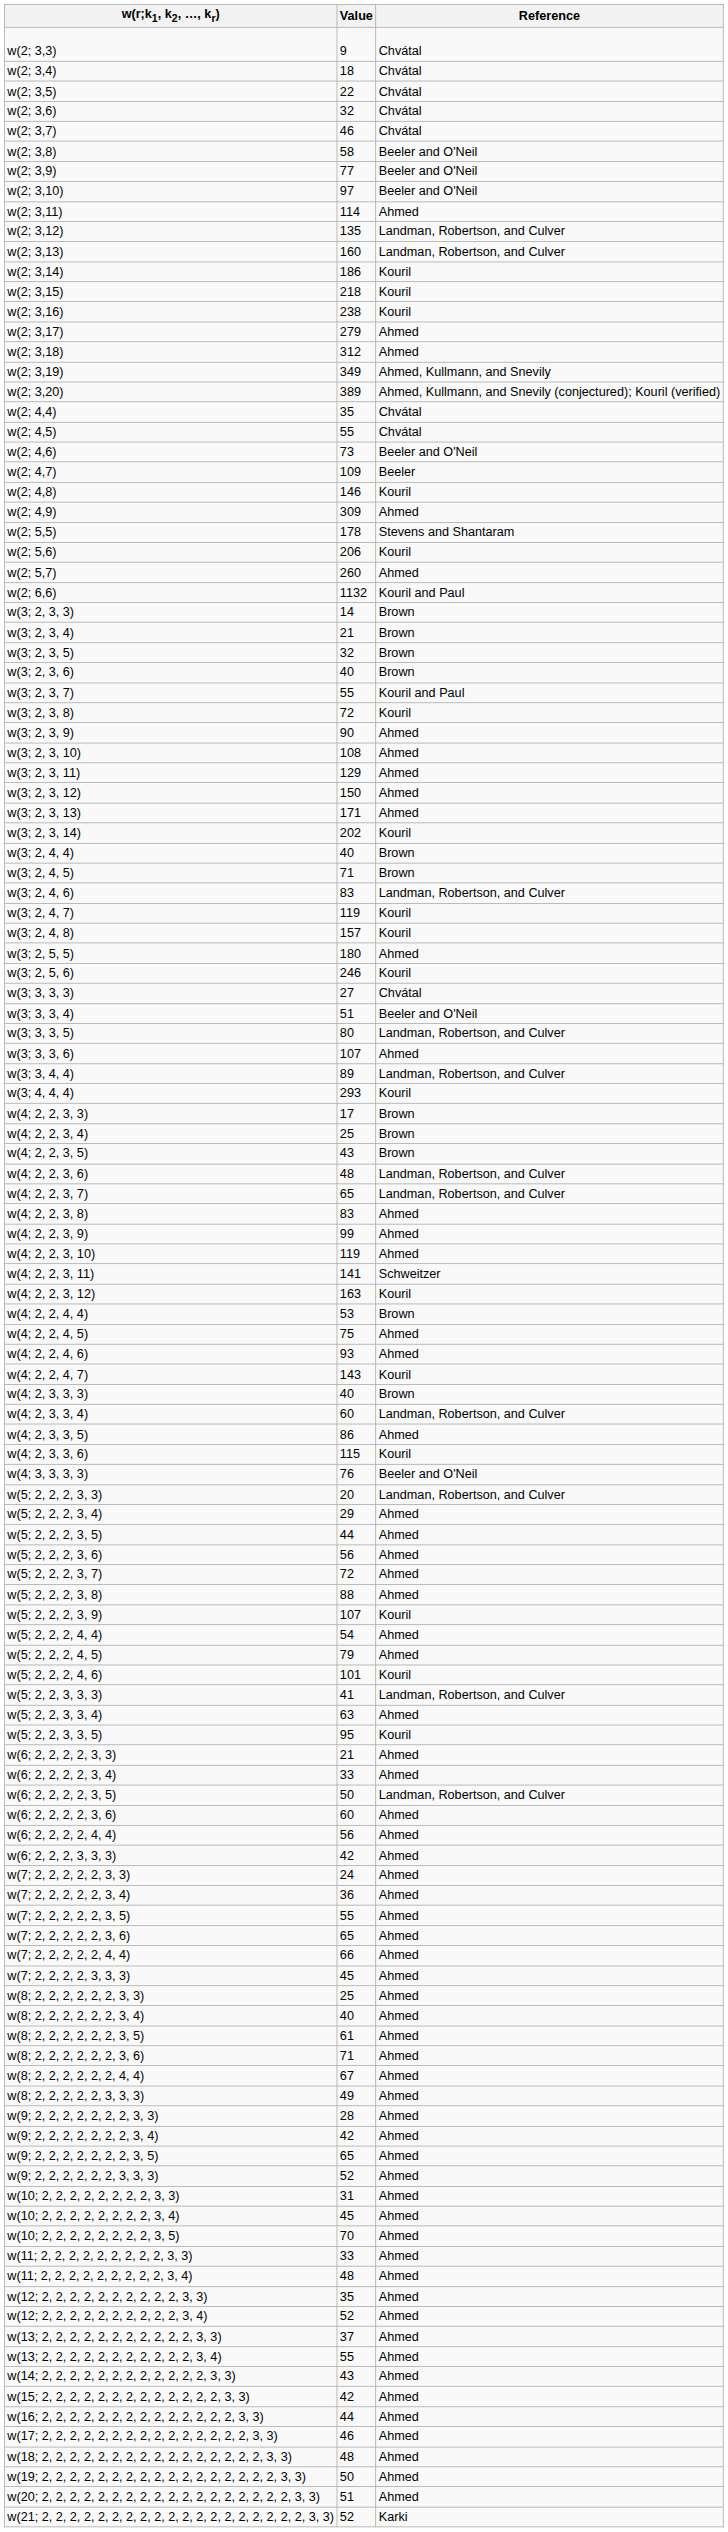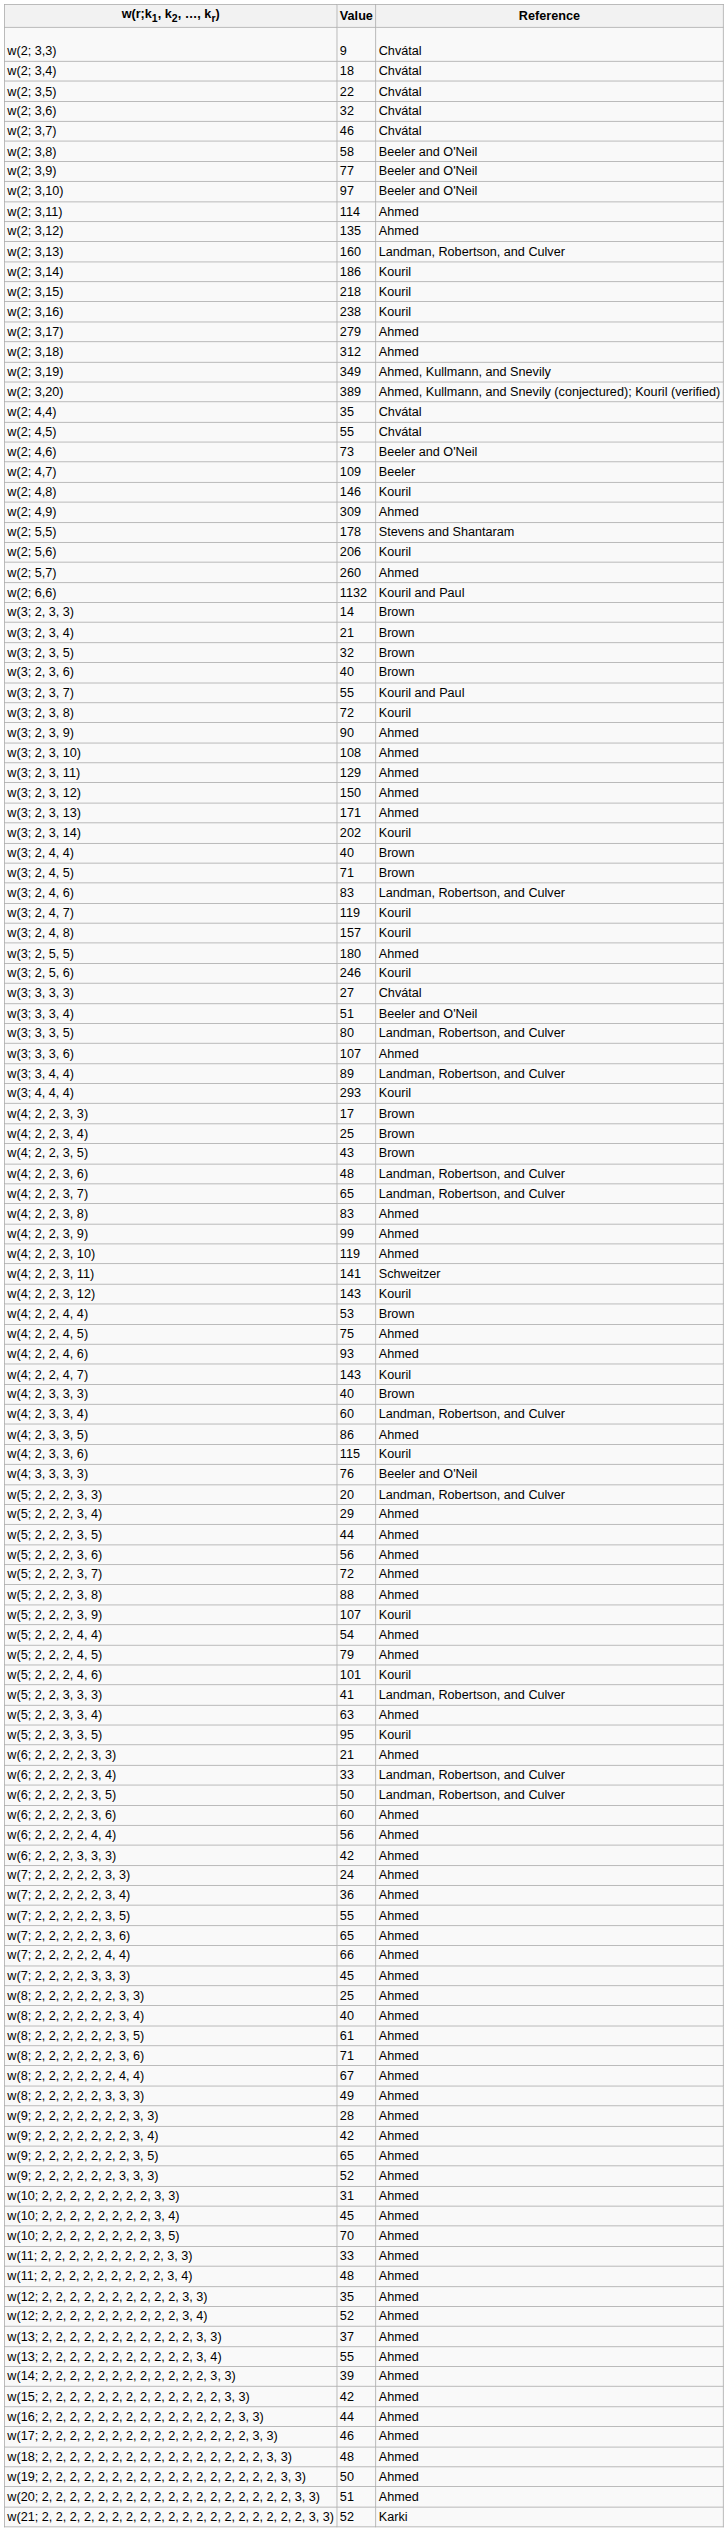 <table class = "wikitable">
 <tr>
 <th>w(r;k<sub>1</sub>, k<sub>2</sub>, …, k<sub>r</sub>)</th>
 <th>Value</th>
 <th>Reference</th>
 </tr>
 <tr>
 <td><br>w(2; 3,3)</td>
 <td><br>9</td>
 <td><br>Chvátal </td>
 </tr>
 <tr>
 <td>w(2; 3,4)</td>
 <td>18</td>
 <td>Chvátal </td>
 </tr>
 <tr>
 <td>w(2; 3,5)</td>
 <td>22</td>
 <td>Chvátal </td>
 </tr>
 <tr>
 <td>w(2; 3,6)</td>
 <td>32</td>
 <td>Chvátal </td>
 </tr>
 <tr>
 <td>w(2; 3,7)</td>
 <td>46</td>
 <td>Chvátal </td>
 </tr>
 <tr>
 <td>w(2; 3,8)</td>
 <td>58</td>
 <td>Beeler and O'Neil </td>
 </tr>
 <tr>
 <td>w(2; 3,9)</td>
 <td>77</td>
 <td>Beeler and O'Neil </td>
 </tr>
 <tr>
 <td>w(2; 3,10)</td>
 <td>97</td>
 <td>Beeler and O'Neil </td>
 </tr>
 <tr>
 <td>w(2; 3,11)</td>
 <td>114</td>
 <td>Ahmed </td>
 </tr>
 <tr>
 <td>w(2; 3,12)</td>
 <td>135</td>
-<td>Landman, Robertson, and Culver </td>
+<td>Ahmed </td>
 </tr>
 <tr>
 <td>w(2; 3,13)</td>
 <td>160</td>
 <td>Landman, Robertson, and Culver </td>
 </tr>
 <tr>
 <td>w(2; 3,14)</td>
 <td>186</td>
 <td>Kouril </td>
 </tr>
 <tr>
 <td>w(2; 3,15)</td>
 <td>218</td>
 <td>Kouril </td>
 </tr>
 <tr>
 <td>w(2; 3,16)</td>
 <td>238</td>
 <td>Kouril </td>
 </tr>
 <tr>
 <td>w(2; 3,17)</td>
 <td>279</td>
 <td>Ahmed </td>
 </tr>
 <tr>
 <td>w(2; 3,18)</td>
 <td>312</td>
 <td>Ahmed </td>
 </tr>
 <tr>
 <td>w(2; 3,19)</td>
 <td>349</td>
 <td>Ahmed, Kullmann, and Snevily </td>
 </tr>
 <tr>
 <td>w(2; 3,20)</td>
 <td>389</td>
 <td>Ahmed, Kullmann, and Snevily  (conjectured); Kouril  (verified)</td>
 </tr>
 <tr>
 <td>w(2; 4,4)</td>
 <td>35</td>
 <td>Chvátal </td>
 </tr>
 <tr>
 <td>w(2; 4,5)</td>
 <td>55</td>
 <td>Chvátal </td>
 </tr>
 <tr>
 <td>w(2; 4,6)</td>
 <td>73</td>
 <td>Beeler and O'Neil </td>
 </tr>
 <tr>
 <td>w(2; 4,7)</td>
 <td>109</td>
 <td>Beeler </td>
 </tr>
 <tr>
 <td>w(2; 4,8)</td>
 <td>146</td>
 <td>Kouril </td>
 </tr>
 <tr>
 <td>w(2; 4,9)</td>
 <td>309</td>
 <td>Ahmed </td>
 </tr>
 <tr>
 <td>w(2; 5,5)</td>
 <td>178</td>
 <td>Stevens and Shantaram </td>
 </tr>
 <tr>
 <td>w(2; 5,6)</td>
 <td>206</td>
 <td>Kouril </td>
 </tr>
 <tr>
 <td>w(2; 5,7)</td>
 <td>260</td>
 <td>Ahmed </td>
 </tr>
 <tr>
 <td>w(2; 6,6)</td>
 <td>1132</td>
 <td>Kouril and Paul </td>
 </tr>
 <tr>
 <td>w(3; 2, 3, 3)</td>
 <td>14</td>
 <td>Brown </td>
 </tr>
 <tr>
 <td>w(3; 2, 3, 4)</td>
 <td>21</td>
 <td>Brown </td>
 </tr>
 <tr>
 <td>w(3; 2, 3, 5)</td>
 <td>32</td>
 <td>Brown </td>
 </tr>
 <tr>
 <td>w(3; 2, 3, 6)</td>
 <td>40</td>
 <td>Brown </td>
 </tr>
 <tr>
 <td>w(3; 2, 3, 7)</td>
 <td>55</td>
 <td>Kouril and Paul </td>
 </tr>
 <tr>
 <td>w(3; 2, 3, 8)</td>
 <td>72</td>
 <td>Kouril </td>
 </tr>
 <tr>
 <td>w(3; 2, 3, 9)</td>
 <td>90</td>
 <td>Ahmed </td>
 </tr>
 <tr>
 <td>w(3; 2, 3, 10)</td>
 <td>108</td>
 <td>Ahmed </td>
 </tr>
 <tr>
 <td>w(3; 2, 3, 11)</td>
 <td>129</td>
 <td>Ahmed </td>
 </tr>
 <tr>
 <td>w(3; 2, 3, 12)</td>
 <td>150</td>
 <td>Ahmed </td>
 </tr>
 <tr>
 <td>w(3; 2, 3, 13)</td>
 <td>171</td>
 <td>Ahmed </td>
 </tr>
 <tr>
 <td>w(3; 2, 3, 14)</td>
 <td>202</td>
 <td>Kouril </td>
 </tr>
 <tr>
 <td>w(3; 2, 4, 4)</td>
 <td>40</td>
 <td>Brown </td>
 </tr>
 <tr>
 <td>w(3; 2, 4, 5)</td>
 <td>71</td>
 <td>Brown </td>
 </tr>
 <tr>
 <td>w(3; 2, 4, 6)</td>
 <td>83</td>
 <td>Landman, Robertson, and Culver </td>
 </tr>
 <tr>
 <td>w(3; 2, 4, 7)</td>
 <td>119</td>
 <td>Kouril </td>
 </tr>
 <tr>
 <td>w(3; 2, 4, 8)</td>
 <td>157</td>
 <td>Kouril </td>
 </tr>
 <tr>
 <td>w(3; 2, 5, 5)</td>
 <td>180</td>
 <td>Ahmed </td>
 </tr>
 <tr>
 <td>w(3; 2, 5, 6)</td>
 <td>246</td>
 <td>Kouril </td>
 </tr>
 <tr>
 <td>w(3; 3, 3, 3)</td>
 <td>27</td>
 <td>Chvátal </td>
 </tr>
 <tr>
 <td>w(3; 3, 3, 4)</td>
 <td>51</td>
 <td>Beeler and O'Neil </td>
 </tr>
 <tr>
 <td>w(3; 3, 3, 5)</td>
 <td>80</td>
 <td>Landman, Robertson, and Culver </td>
 </tr>
 <tr>
 <td>w(3; 3, 3, 6)</td>
 <td>107</td>
 <td>Ahmed </td>
 </tr>
 <tr>
 <td>w(3; 3, 4, 4)</td>
 <td>89</td>
 <td>Landman, Robertson, and Culver </td>
 </tr>
 <tr>
 <td>w(3; 4, 4, 4)</td>
 <td>293</td>
 <td>Kouril </td>
 </tr>
 <tr>
 <td>w(4; 2, 2, 3, 3)</td>
 <td>17</td>
 <td>Brown </td>
 </tr>
 <tr>
 <td>w(4; 2, 2, 3, 4)</td>
 <td>25</td>
 <td>Brown </td>
 </tr>
 <tr>
 <td>w(4; 2, 2, 3, 5)</td>
 <td>43</td>
 <td>Brown </td>
 </tr>
 <tr>
 <td>w(4; 2, 2, 3, 6)</td>
 <td>48</td>
 <td>Landman, Robertson, and Culver </td>
 </tr>
 <tr>
 <td>w(4; 2, 2, 3, 7)</td>
 <td>65</td>
 <td>Landman, Robertson, and Culver </td>
 </tr>
 <tr>
 <td>w(4; 2, 2, 3, 8)</td>
 <td>83</td>
 <td>Ahmed </td>
 </tr>
 <tr>
 <td>w(4; 2, 2, 3, 9)</td>
 <td>99</td>
 <td>Ahmed </td>
 </tr>
 <tr>
 <td>w(4; 2, 2, 3, 10)</td>
 <td>119</td>
 <td>Ahmed </td>
 </tr>
 <tr>
 <td>w(4; 2, 2, 3, 11)</td>
 <td>141</td>
 <td>Schweitzer </td>
 </tr>
 <tr>
 <td>w(4; 2, 2, 3, 12)</td>
-<td>163</td>
+<td>143</td>
 <td>Kouril </td>
 </tr>
 <tr>
 <td>w(4; 2, 2, 4, 4)</td>
 <td>53</td>
 <td>Brown </td>
 </tr>
 <tr>
 <td>w(4; 2, 2, 4, 5)</td>
 <td>75</td>
 <td>Ahmed </td>
 </tr>
 <tr>
 <td>w(4; 2, 2, 4, 6)</td>
 <td>93</td>
 <td>Ahmed </td>
 </tr>
 <tr>
 <td>w(4; 2, 2, 4, 7)</td>
 <td>143</td>
 <td>Kouril </td>
 </tr>
 <tr>
 <td>w(4; 2, 3, 3, 3)</td>
 <td>40</td>
 <td>Brown </td>
 </tr>
 <tr>
 <td>w(4; 2, 3, 3, 4)</td>
 <td>60</td>
 <td>Landman, Robertson, and Culver </td>
 </tr>
 <tr>
 <td>w(4; 2, 3, 3, 5)</td>
 <td>86</td>
 <td>Ahmed </td>
 </tr>
 <tr>
 <td>w(4; 2, 3, 3, 6)</td>
 <td>115</td>
 <td>Kouril </td>
 </tr>
 <tr>
 <td>w(4; 3, 3, 3, 3)</td>
 <td>76</td>
 <td>Beeler and O'Neil </td>
 </tr>
 <tr>
 <td>w(5; 2, 2, 2, 3, 3)</td>
 <td>20</td>
 <td>Landman, Robertson, and Culver </td>
 </tr>
 <tr>
 <td>w(5; 2, 2, 2, 3, 4)</td>
 <td>29</td>
 <td>Ahmed </td>
 </tr>
 <tr>
 <td>w(5; 2, 2, 2, 3, 5)</td>
 <td>44</td>
 <td>Ahmed </td>
 </tr>
 <tr>
 <td>w(5; 2, 2, 2, 3, 6)</td>
 <td>56</td>
 <td>Ahmed </td>
 </tr>
 <tr>
 <td>w(5; 2, 2, 2, 3, 7)</td>
 <td>72</td>
 <td>Ahmed </td>
 </tr>
 <tr>
 <td>w(5; 2, 2, 2, 3, 8)</td>
 <td>88</td>
 <td>Ahmed </td>
 </tr>
 <tr>
 <td>w(5; 2, 2, 2, 3, 9)</td>
 <td>107</td>
 <td>Kouril </td>
 </tr>
 <tr>
 <td>w(5; 2, 2, 2, 4, 4)</td>
 <td>54</td>
 <td>Ahmed </td>
 </tr>
 <tr>
 <td>w(5; 2, 2, 2, 4, 5)</td>
 <td>79</td>
 <td>Ahmed </td>
 </tr>
 <tr>
 <td>w(5; 2, 2, 2, 4, 6)</td>
 <td>101</td>
 <td>Kouril </td>
 </tr>
 <tr>
 <td>w(5; 2, 2, 3, 3, 3)</td>
 <td>41</td>
 <td>Landman, Robertson, and Culver </td>
 </tr>
 <tr>
 <td>w(5; 2, 2, 3, 3, 4)</td>
 <td>63</td>
 <td>Ahmed </td>
 </tr>
 <tr>
 <td>w(5; 2, 2, 3, 3, 5)</td>
 <td>95</td>
 <td>Kouril </td>
 </tr>
 <tr>
 <td>w(6; 2, 2, 2, 2, 3, 3)</td>
 <td>21</td>
 <td>Ahmed </td>
 </tr>
 <tr>
 <td>w(6; 2, 2, 2, 2, 3, 4)</td>
 <td>33</td>
-<td>Ahmed </td>
+<td>Landman, Robertson, and Culver </td>
 </tr>
 <tr>
 <td>w(6; 2, 2, 2, 2, 3, 5)</td>
 <td>50</td>
 <td>Landman, Robertson, and Culver </td>
 </tr>
 <tr>
 <td>w(6; 2, 2, 2, 2, 3, 6)</td>
 <td>60</td>
 <td>Ahmed </td>
 </tr>
 <tr>
 <td>w(6; 2, 2, 2, 2, 4, 4)</td>
 <td>56</td>
 <td>Ahmed </td>
 </tr>
 <tr>
 <td>w(6; 2, 2, 2, 3, 3, 3)</td>
 <td>42</td>
 <td>Ahmed </td>
 </tr>
 <tr>
 <td>w(7; 2, 2, 2, 2, 2, 3, 3)</td>
 <td>24</td>
 <td>Ahmed </td>
 </tr>
 <tr>
 <td>w(7; 2, 2, 2, 2, 2, 3, 4)</td>
 <td>36</td>
 <td>Ahmed </td>
 </tr>
 <tr>
 <td>w(7; 2, 2, 2, 2, 2, 3, 5)</td>
 <td>55</td>
 <td>Ahmed </td>
 </tr>
 <tr>
 <td>w(7; 2, 2, 2, 2, 2, 3, 6)</td>
 <td>65</td>
 <td>Ahmed </td>
 </tr>
 <tr>
 <td>w(7; 2, 2, 2, 2, 2, 4, 4)</td>
 <td>66</td>
 <td>Ahmed </td>
 </tr>
 <tr>
 <td>w(7; 2, 2, 2, 2, 3, 3, 3)</td>
 <td>45</td>
 <td>Ahmed </td>
 </tr>
 <tr>
 <td>w(8; 2, 2, 2, 2, 2, 2, 3, 3)</td>
 <td>25</td>
 <td>Ahmed </td>
 </tr>
 <tr>
 <td>w(8; 2, 2, 2, 2, 2, 2, 3, 4)</td>
 <td>40</td>
 <td>Ahmed </td>
 </tr>
 <tr>
 <td>w(8; 2, 2, 2, 2, 2, 2, 3, 5)</td>
 <td>61</td>
 <td>Ahmed </td>
 </tr>
 <tr>
 <td>w(8; 2, 2, 2, 2, 2, 2, 3, 6)</td>
 <td>71</td>
 <td>Ahmed </td>
 </tr>
 <tr>
 <td>w(8; 2, 2, 2, 2, 2, 2, 4, 4)</td>
 <td>67</td>
 <td>Ahmed </td>
 </tr>
 <tr>
 <td>w(8; 2, 2, 2, 2, 2, 3, 3, 3)</td>
 <td>49</td>
 <td>Ahmed </td>
 </tr>
 <tr>
 <td>w(9; 2, 2, 2, 2, 2, 2, 2, 3, 3)</td>
 <td>28</td>
 <td>Ahmed </td>
 </tr>
 <tr>
 <td>w(9; 2, 2, 2, 2, 2, 2, 2, 3, 4)</td>
 <td>42</td>
 <td>Ahmed </td>
 </tr>
 <tr>
 <td>w(9; 2, 2, 2, 2, 2, 2, 2, 3, 5)</td>
 <td>65</td>
 <td>Ahmed </td>
 </tr>
 <tr>
 <td>w(9; 2, 2, 2, 2, 2, 2, 3, 3, 3)</td>
 <td>52</td>
 <td>Ahmed </td>
 </tr>
 <tr>
 <td>w(10; 2, 2, 2, 2, 2, 2, 2, 2, 3, 3)</td>
 <td>31</td>
 <td>Ahmed </td>
 </tr>
 <tr>
 <td>w(10; 2, 2, 2, 2, 2, 2, 2, 2, 3, 4)</td>
 <td>45</td>
 <td>Ahmed </td>
 </tr>
 <tr>
 <td>w(10; 2, 2, 2, 2, 2, 2, 2, 2, 3, 5)</td>
 <td>70</td>
 <td>Ahmed </td>
 </tr>
 <tr>
 <td>w(11; 2, 2, 2, 2, 2, 2, 2, 2, 2, 3, 3)</td>
 <td>33</td>
 <td>Ahmed </td>
 </tr>
 <tr>
 <td>w(11; 2, 2, 2, 2, 2, 2, 2, 2, 2, 3, 4)</td>
 <td>48</td>
 <td>Ahmed </td>
 </tr>
 <tr>
 <td>w(12; 2, 2, 2, 2, 2, 2, 2, 2, 2, 2, 3, 3)</td>
 <td>35</td>
 <td>Ahmed </td>
 </tr>
 <tr>
 <td>w(12; 2, 2, 2, 2, 2, 2, 2, 2, 2, 2, 3, 4)</td>
 <td>52</td>
 <td>Ahmed </td>
 </tr>
 <tr>
 <td>w(13; 2, 2, 2, 2, 2, 2, 2, 2, 2, 2, 2, 3, 3)</td>
 <td>37</td>
 <td>Ahmed </td>
 </tr>
 <tr>
 <td>w(13; 2, 2, 2, 2, 2, 2, 2, 2, 2, 2, 2, 3, 4)</td>
 <td>55</td>
 <td>Ahmed </td>
 </tr>
 <tr>
 <td>w(14; 2, 2, 2, 2, 2, 2, 2, 2, 2, 2, 2, 2, 3, 3)</td>
-<td>43</td>
+<td>39</td>
 <td>Ahmed </td>
 </tr>
 <tr>
 <td>w(15; 2, 2, 2, 2, 2, 2, 2, 2, 2, 2, 2, 2, 2, 3, 3)</td>
 <td>42</td>
 <td>Ahmed </td>
 </tr>
 <tr>
 <td>w(16; 2, 2, 2, 2, 2, 2, 2, 2, 2, 2, 2, 2, 2, 2, 3, 3)</td>
 <td>44</td>
 <td>Ahmed </td>
 </tr>
 <tr>
 <td>w(17; 2, 2, 2, 2, 2, 2, 2, 2, 2, 2, 2, 2, 2, 2, 2, 3, 3)</td>
 <td>46</td>
 <td>Ahmed </td>
 </tr>
 <tr>
 <td>w(18; 2, 2, 2, 2, 2, 2, 2, 2, 2, 2, 2, 2, 2, 2, 2, 2, 3, 3)</td>
 <td>48</td>
 <td>Ahmed </td>
 </tr>
 <tr>
 <td>w(19; 2, 2, 2, 2, 2, 2, 2, 2, 2, 2, 2, 2, 2, 2, 2, 2, 2, 3, 3)</td>
 <td>50</td>
 <td>Ahmed </td>
 </tr>
 <tr>
 <td>w(20; 2, 2, 2, 2, 2, 2, 2, 2, 2, 2, 2, 2, 2, 2, 2, 2, 2, 2, 3, 3)</td>
 <td>51</td>
 <td>Ahmed </td>
 </tr>
 <tr>
 <td>w(21; 2, 2, 2, 2, 2, 2, 2, 2, 2, 2, 2, 2, 2, 2, 2, 2, 2, 2, 2, 3, 3)</td>
 <td>52</td>
 <td>Karki</td>
 </tr>
 </table>
